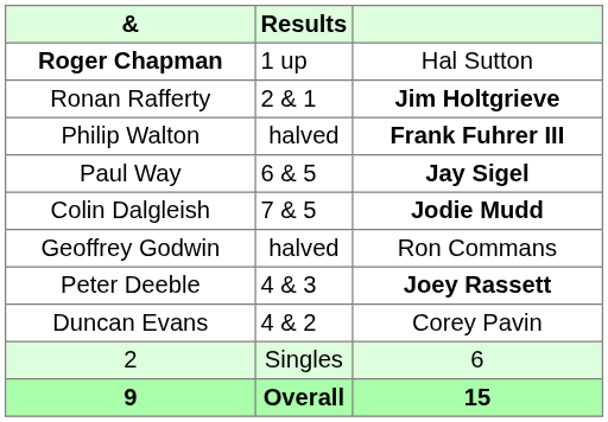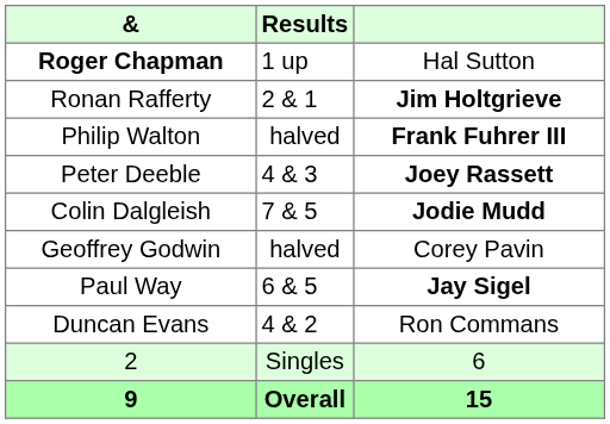 <table border="1" cellpadding="3" style="border-collapse: collapse; text-align:center;">
 <tr style="background:#ddffdd;">
 <th width=160> & </th>
 <th>Results</th>
 <th width=160></th>
 </tr>
 <tr>
 <td><strong>Roger Chapman</strong></td>
 <td align=left> 1 up</td>
 <td>Hal Sutton</td>
 </tr>
 <tr>
 <td>Ronan Rafferty</td>
 <td align=left> 2 & 1</td>
 <td><strong>Jim Holtgrieve</strong></td>
 </tr>
 <tr>
 <td>Philip Walton</td>
 <td>halved</td>
 <td><strong>Frank Fuhrer III</strong></td>
 </tr>
 <tr>
-<td>Paul Way</td>
-<td align=left> 6 & 5</td>
-<td><strong>Jay Sigel</strong></td>
+<td>Peter Deeble</td>
+<td align=left> 4 & 3</td>
+<td><strong>Joey Rassett</strong></td>
 </tr>
 <tr>
 <td>Colin Dalgleish</td>
 <td align=left> 7 & 5</td>
 <td><strong>Jodie Mudd</strong></td>
 </tr>
 <tr>
 <td>Geoffrey Godwin</td>
 <td>halved</td>
-<td>Ron Commans</td>
+<td>Corey Pavin</td>
 </tr>
 <tr>
-<td>Peter Deeble</td>
-<td align=left> 4 & 3</td>
-<td><strong>Joey Rassett</strong></td>
+<td>Paul Way</td>
+<td align=left> 6 & 5</td>
+<td><strong>Jay Sigel</strong></td>
 </tr>
 <tr>
 <td>Duncan Evans</td>
 <td align=left> 4 & 2</td>
-<td>Corey Pavin</td>
+<td>Ron Commans</td>
 </tr>
 <tr style="background:#ddffdd;">
 <td>2</td>
 <td>Singles</td>
 <td>6</td>
 </tr>
 <tr style="background:#aaffaa;">
 <th>9</th>
 <th>Overall</th>
 <th>15</th>
 </tr>
 </table>
